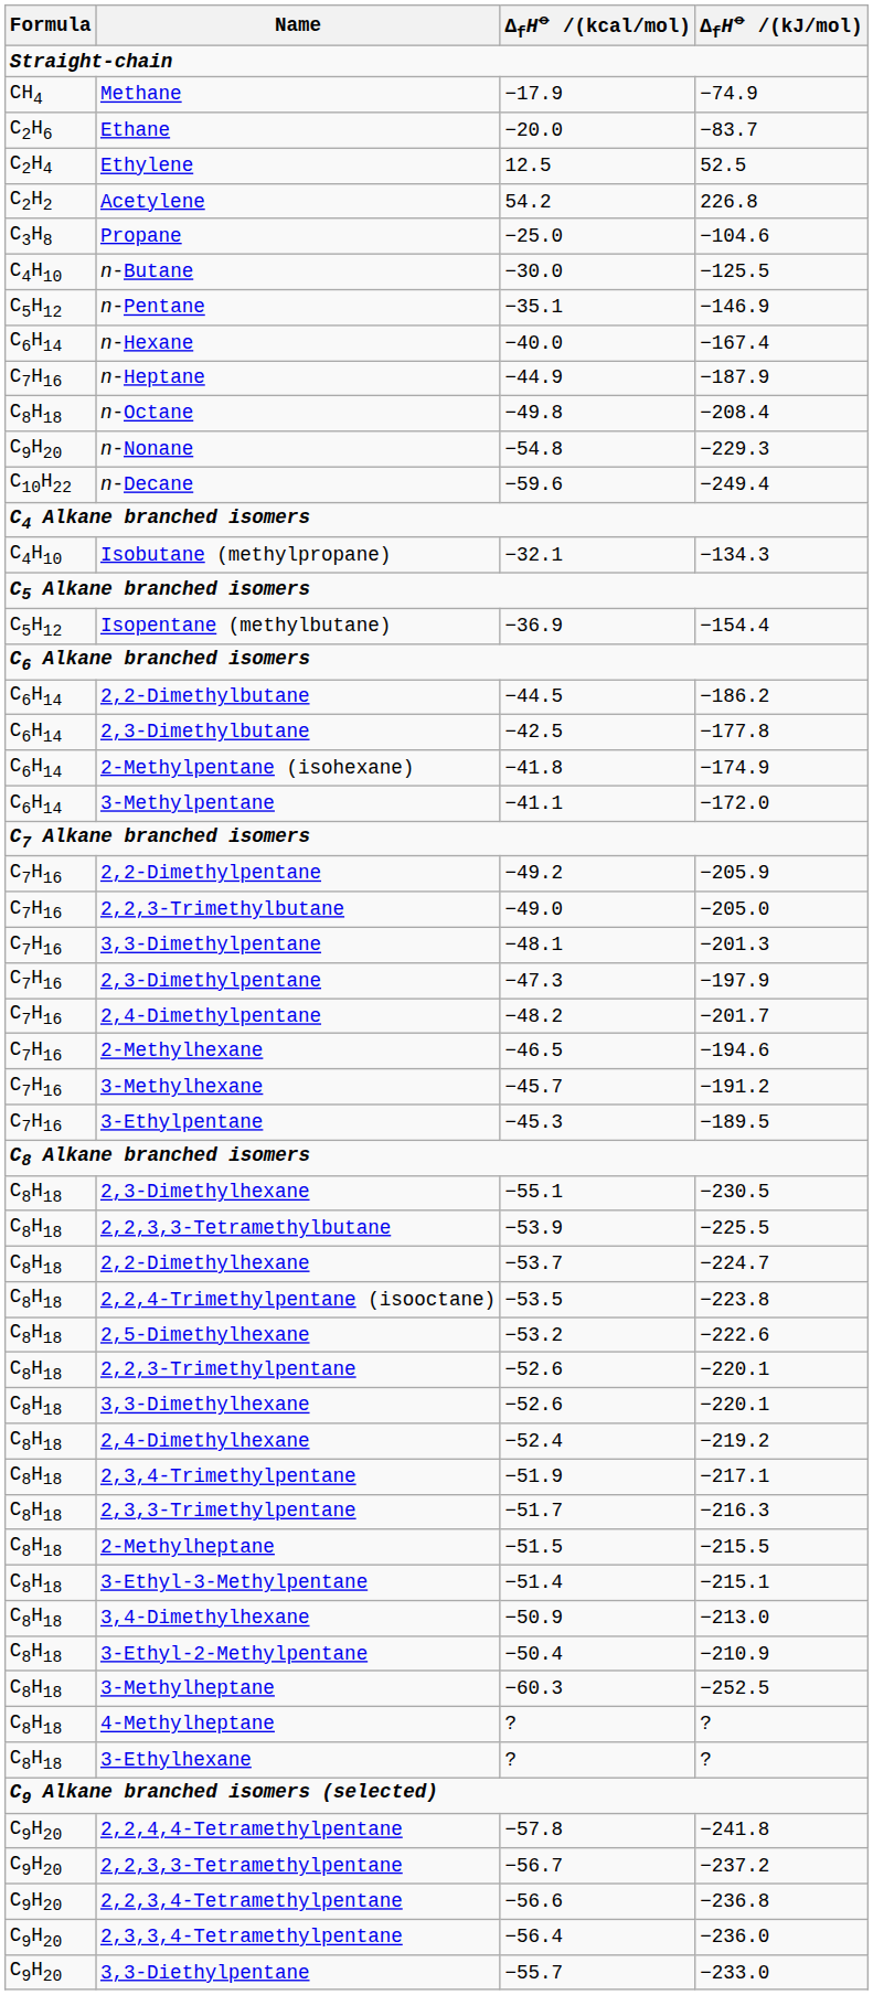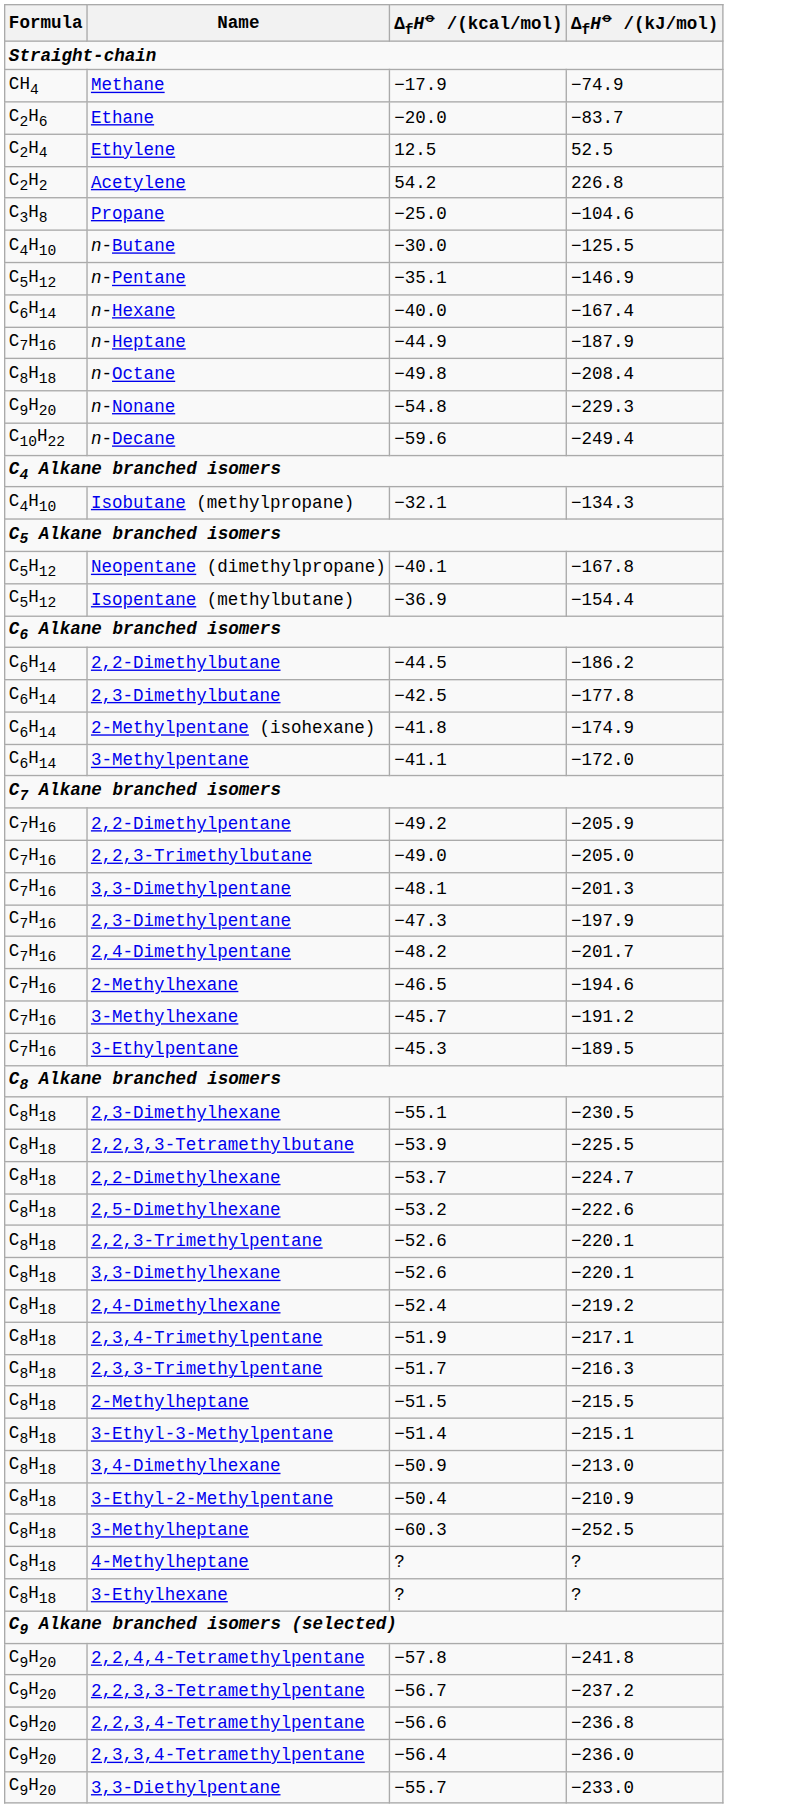 <table class="wikitable sortable sticky-header">
 <tr>
 <th>Formula</th>
 <th>Name</th>
 <th>Δ<sub>f</sub><em>H</em><sup>⦵</sup> /(kcal/mol)</th>
 <th>Δ<sub>f</sub><em>H</em><sup>⦵</sup> /(kJ/mol)</th>
 </tr>
 <tr>
 <td colspan="4"><strong><em>Straight-chain</em></strong></td>
 </tr>
 <tr>
 <td>CH<sub>4</sub></td>
 <td><a href='#'>Methane</a></td>
 <td>−17.9</td>
 <td>−74.9</td>
 </tr>
 <tr>
 <td>C<sub>2</sub>H<sub>6</sub></td>
 <td><a href='#'>Ethane</a></td>
 <td>−20.0</td>
 <td>−83.7</td>
 </tr>
 <tr>
 <td>C<sub>2</sub>H<sub>4</sub></td>
 <td><a href='#'>Ethylene</a></td>
 <td>12.5</td>
 <td>52.5</td>
 </tr>
 <tr>
 <td>C<sub>2</sub>H<sub>2</sub></td>
 <td><a href='#'>Acetylene</a></td>
 <td>54.2</td>
 <td>226.8</td>
 </tr>
 <tr>
 <td>C<sub>3</sub>H<sub>8</sub></td>
 <td><a href='#'>Propane</a></td>
 <td>−25.0</td>
 <td>−104.6</td>
 </tr>
 <tr>
 <td>C<sub>4</sub>H<sub>10</sub></td>
 <td><em>n</em>-<a href='#'>Butane</a></td>
 <td>−30.0</td>
 <td>−125.5</td>
 </tr>
 <tr>
 <td>C<sub>5</sub>H<sub>12</sub></td>
 <td><em>n</em>-<a href='#'>Pentane</a></td>
 <td>−35.1</td>
 <td>−146.9</td>
 </tr>
 <tr>
 <td>C<sub>6</sub>H<sub>14</sub></td>
 <td><em>n</em>-<a href='#'>Hexane</a></td>
 <td>−40.0</td>
 <td>−167.4</td>
 </tr>
 <tr>
 <td>C<sub>7</sub>H<sub>16</sub></td>
 <td><em>n</em>-<a href='#'>Heptane</a></td>
 <td>−44.9</td>
 <td>−187.9</td>
 </tr>
 <tr>
 <td>C<sub>8</sub>H<sub>18</sub></td>
 <td><em>n</em>-<a href='#'>Octane</a></td>
 <td>−49.8</td>
 <td>−208.4</td>
 </tr>
 <tr>
 <td>C<sub>9</sub>H<sub>20</sub></td>
 <td><em>n</em>-<a href='#'>Nonane</a></td>
 <td>−54.8</td>
 <td>−229.3</td>
 </tr>
 <tr>
 <td>C<sub>10</sub>H<sub>22</sub></td>
 <td><em>n</em>-<a href='#'>Decane</a></td>
 <td>−59.6</td>
 <td>−249.4</td>
 </tr>
 <tr>
 <td colspan="4"><strong><em>C<sub>4</sub> Alkane branched isomers</em></strong></td>
 </tr>
 <tr>
 <td>C<sub>4</sub>H<sub>10</sub></td>
 <td><a href='#'>Isobutane</a> (methylpropane)</td>
 <td>−32.1</td>
 <td>−134.3</td>
 </tr>
 <tr>
 <td colspan="4"><strong><em>C<sub>5</sub> Alkane branched isomers</em></strong></td>
+</tr>
+<tr>
+<td>C<sub>5</sub>H<sub>12</sub></td>
+<td><a href='#'>Neopentane</a> (dimethylpropane)</td>
+<td>−40.1</td>
+<td>−167.8</td>
 </tr>
 <tr>
 <td>C<sub>5</sub>H<sub>12</sub></td>
 <td><a href='#'>Isopentane</a> (methylbutane)</td>
 <td>−36.9</td>
 <td>−154.4</td>
 </tr>
 <tr>
 <td colspan="4"><strong><em>C<sub>6</sub> Alkane branched isomers</em></strong></td>
 </tr>
 <tr>
 <td>C<sub>6</sub>H<sub>14</sub></td>
 <td><a href='#'>2,2-Dimethylbutane</a></td>
 <td>−44.5</td>
 <td>−186.2</td>
 </tr>
 <tr>
 <td>C<sub>6</sub>H<sub>14</sub></td>
 <td><a href='#'>2,3-Dimethylbutane</a></td>
 <td>−42.5</td>
 <td>−177.8</td>
 </tr>
 <tr>
 <td>C<sub>6</sub>H<sub>14</sub></td>
 <td><a href='#'>2-Methylpentane</a> (isohexane)</td>
 <td>−41.8</td>
 <td>−174.9</td>
 </tr>
 <tr>
 <td>C<sub>6</sub>H<sub>14</sub></td>
 <td><a href='#'>3-Methylpentane</a></td>
 <td>−41.1</td>
 <td>−172.0</td>
 </tr>
 <tr>
 <td colspan="4"><strong><em>C<sub>7</sub> Alkane branched isomers</em></strong></td>
 </tr>
 <tr>
 <td>C<sub>7</sub>H<sub>16</sub></td>
 <td><a href='#'>2,2-Dimethylpentane</a></td>
 <td>−49.2</td>
 <td>−205.9</td>
 </tr>
 <tr>
 <td>C<sub>7</sub>H<sub>16</sub></td>
 <td><a href='#'>2,2,3-Trimethylbutane</a></td>
 <td>−49.0</td>
 <td>−205.0</td>
 </tr>
 <tr>
 <td>C<sub>7</sub>H<sub>16</sub></td>
 <td><a href='#'>3,3-Dimethylpentane</a></td>
 <td>−48.1</td>
 <td>−201.3</td>
 </tr>
 <tr>
 <td>C<sub>7</sub>H<sub>16</sub></td>
 <td><a href='#'>2,3-Dimethylpentane</a></td>
 <td>−47.3</td>
 <td>−197.9</td>
 </tr>
 <tr>
 <td>C<sub>7</sub>H<sub>16</sub></td>
 <td><a href='#'>2,4-Dimethylpentane</a></td>
 <td>−48.2</td>
 <td>−201.7</td>
 </tr>
 <tr>
 <td>C<sub>7</sub>H<sub>16</sub></td>
 <td><a href='#'>2-Methylhexane</a></td>
 <td>−46.5</td>
 <td>−194.6</td>
 </tr>
 <tr>
 <td>C<sub>7</sub>H<sub>16</sub></td>
 <td><a href='#'>3-Methylhexane</a></td>
 <td>−45.7</td>
 <td>−191.2</td>
 </tr>
 <tr>
 <td>C<sub>7</sub>H<sub>16</sub></td>
 <td><a href='#'>3-Ethylpentane</a></td>
 <td>−45.3</td>
 <td>−189.5</td>
 </tr>
 <tr>
 <td colspan="4"><strong><em>C<sub>8</sub> Alkane branched isomers</em></strong></td>
 </tr>
 <tr>
 <td>C<sub>8</sub>H<sub>18</sub></td>
 <td><a href='#'>2,3-Dimethylhexane</a></td>
 <td>−55.1</td>
 <td>−230.5</td>
 </tr>
 <tr>
 <td>C<sub>8</sub>H<sub>18</sub></td>
 <td><a href='#'>2,2,3,3-Tetramethylbutane</a></td>
 <td>−53.9</td>
 <td>−225.5</td>
 </tr>
 <tr>
 <td>C<sub>8</sub>H<sub>18</sub></td>
 <td><a href='#'>2,2-Dimethylhexane</a></td>
 <td>−53.7</td>
 <td>−224.7</td>
-</tr>
-<tr>
-<td>C<sub>8</sub>H<sub>18</sub></td>
-<td><a href='#'>2,2,4-Trimethylpentane</a> (isooctane)</td>
-<td>−53.5</td>
-<td>−223.8</td>
 </tr>
 <tr>
 <td>C<sub>8</sub>H<sub>18</sub></td>
 <td><a href='#'>2,5-Dimethylhexane</a></td>
 <td>−53.2</td>
 <td>−222.6</td>
 </tr>
 <tr>
 <td>C<sub>8</sub>H<sub>18</sub></td>
 <td><a href='#'>2,2,3-Trimethylpentane</a></td>
 <td>−52.6</td>
 <td>−220.1</td>
 </tr>
 <tr>
 <td>C<sub>8</sub>H<sub>18</sub></td>
 <td><a href='#'>3,3-Dimethylhexane</a></td>
 <td>−52.6</td>
 <td>−220.1</td>
 </tr>
 <tr>
 <td>C<sub>8</sub>H<sub>18</sub></td>
 <td><a href='#'>2,4-Dimethylhexane</a></td>
 <td>−52.4</td>
 <td>−219.2</td>
 </tr>
 <tr>
 <td>C<sub>8</sub>H<sub>18</sub></td>
 <td><a href='#'>2,3,4-Trimethylpentane</a></td>
 <td>−51.9</td>
 <td>−217.1</td>
 </tr>
 <tr>
 <td>C<sub>8</sub>H<sub>18</sub></td>
 <td><a href='#'>2,3,3-Trimethylpentane</a></td>
 <td>−51.7</td>
 <td>−216.3</td>
 </tr>
 <tr>
 <td>C<sub>8</sub>H<sub>18</sub></td>
 <td><a href='#'>2-Methylheptane</a></td>
 <td>−51.5</td>
 <td>−215.5</td>
 </tr>
 <tr>
 <td>C<sub>8</sub>H<sub>18</sub></td>
 <td><a href='#'>3-Ethyl-3-Methylpentane</a></td>
 <td>−51.4</td>
 <td>−215.1</td>
 </tr>
 <tr>
 <td>C<sub>8</sub>H<sub>18</sub></td>
 <td><a href='#'>3,4-Dimethylhexane</a></td>
 <td>−50.9</td>
 <td>−213.0</td>
 </tr>
 <tr>
 <td>C<sub>8</sub>H<sub>18</sub></td>
 <td><a href='#'>3-Ethyl-2-Methylpentane</a></td>
 <td>−50.4</td>
 <td>−210.9</td>
 </tr>
 <tr>
 <td>C<sub>8</sub>H<sub>18</sub></td>
 <td><a href='#'>3-Methylheptane</a></td>
 <td>−60.3</td>
 <td>−252.5</td>
 </tr>
 <tr>
 <td>C<sub>8</sub>H<sub>18</sub></td>
 <td><a href='#'>4-Methylheptane</a></td>
 <td>?</td>
 <td>?</td>
 </tr>
 <tr>
 <td>C<sub>8</sub>H<sub>18</sub></td>
 <td><a href='#'>3-Ethylhexane</a></td>
 <td>?</td>
 <td>?</td>
 </tr>
 <tr>
 <td colspan="4"><strong><em>C<sub>9</sub> Alkane branched isomers (selected)</em></strong></td>
 </tr>
 <tr>
 <td>C<sub>9</sub>H<sub>20</sub></td>
 <td><a href='#'>2,2,4,4-Tetramethylpentane</a></td>
 <td>−57.8</td>
 <td>−241.8</td>
 </tr>
 <tr>
 <td>C<sub>9</sub>H<sub>20</sub></td>
 <td><a href='#'>2,2,3,3-Tetramethylpentane</a></td>
 <td>−56.7</td>
 <td>−237.2</td>
 </tr>
 <tr>
 <td>C<sub>9</sub>H<sub>20</sub></td>
 <td><a href='#'>2,2,3,4-Tetramethylpentane</a></td>
 <td>−56.6</td>
 <td>−236.8</td>
 </tr>
 <tr>
 <td>C<sub>9</sub>H<sub>20</sub></td>
 <td><a href='#'>2,3,3,4-Tetramethylpentane</a></td>
 <td>−56.4</td>
 <td>−236.0</td>
 </tr>
 <tr>
 <td>C<sub>9</sub>H<sub>20</sub></td>
 <td><a href='#'>3,3-Diethylpentane</a></td>
 <td>−55.7</td>
 <td>−233.0</td>
 </tr>
 </table>
